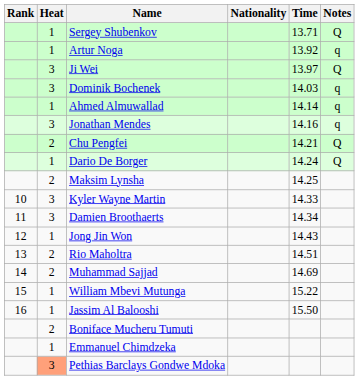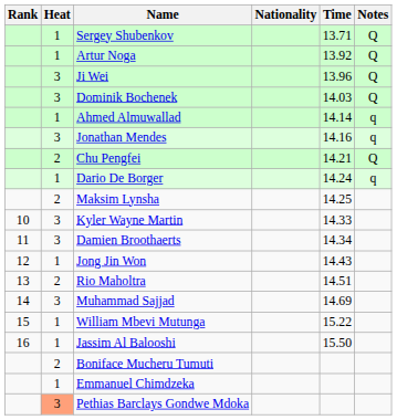 <table class="wikitable sortable" style="text-align:center">
 <tr>
 <th>Rank</th>
 <th>Heat</th>
 <th>Name</th>
 <th>Nationality</th>
 <th>Time</th>
 <th>Notes</th>
 </tr>
 <tr bgcolor=ccffcc>
 <td></td>
 <td>1</td>
 <td align=left><a href='#'>Sergey Shubenkov</a></td>
 <td align=left></td>
 <td>13.71</td>
 <td>Q</td>
 </tr>
 <tr bgcolor=ccffcc>
 <td></td>
 <td>1</td>
 <td align=left><a href='#'>Artur Noga</a></td>
 <td align=left></td>
 <td>13.92</td>
-<td>q</td>
+<td>Q</td>
 </tr>
 <tr bgcolor=ccffcc>
 <td></td>
 <td>3</td>
 <td align=left><a href='#'>Ji Wei</a></td>
 <td align=left></td>
-<td>13.97</td>
+<td>13.96</td>
 <td>Q</td>
 </tr>
 <tr bgcolor=ccffcc>
 <td></td>
 <td>3</td>
 <td align=left><a href='#'>Dominik Bochenek</a></td>
 <td align=left></td>
 <td>14.03</td>
-<td>q</td>
+<td>Q</td>
 </tr>
 <tr bgcolor=ccffcc>
 <td></td>
 <td>1</td>
 <td align=left><a href='#'>Ahmed Almuwallad</a></td>
 <td align=left></td>
 <td>14.14</td>
 <td>q</td>
 </tr>
 <tr bgcolor=ddffdd>
 <td></td>
 <td>3</td>
 <td align=left><a href='#'>Jonathan Mendes</a></td>
 <td align=left></td>
 <td>14.16</td>
 <td>q</td>
 </tr>
 <tr bgcolor=ccffcc>
 <td></td>
 <td>2</td>
 <td align=left><a href='#'>Chu Pengfei</a></td>
 <td align=left></td>
 <td>14.21</td>
 <td>Q</td>
 </tr>
 <tr bgcolor=ddffdd>
 <td></td>
 <td>1</td>
 <td align=left><a href='#'>Dario De Borger</a></td>
 <td align=left></td>
 <td>14.24</td>
-<td>Q</td>
+<td>q</td>
 </tr>
 <tr>
 <td></td>
 <td>2</td>
 <td align=left><a href='#'>Maksim Lynsha</a></td>
 <td align=left></td>
 <td>14.25</td>
 <td></td>
 </tr>
 <tr>
 <td>10</td>
 <td>3</td>
 <td align=left><a href='#'>Kyler Wayne Martin</a></td>
 <td align=left></td>
 <td>14.33</td>
 <td></td>
 </tr>
 <tr>
 <td>11</td>
 <td>3</td>
 <td align=left><a href='#'>Damien Broothaerts</a></td>
 <td align=left></td>
 <td>14.34</td>
 <td></td>
 </tr>
 <tr>
 <td>12</td>
 <td>1</td>
 <td align=left><a href='#'>Jong Jin Won</a></td>
 <td align=left></td>
 <td>14.43</td>
 <td></td>
 </tr>
 <tr>
 <td>13</td>
 <td>2</td>
 <td align=left><a href='#'>Rio Maholtra</a></td>
 <td align=left></td>
 <td>14.51</td>
 <td></td>
 </tr>
 <tr>
 <td>14</td>
-<td>2</td>
+<td>3</td>
 <td align=left><a href='#'>Muhammad Sajjad</a></td>
 <td align=left></td>
 <td>14.69</td>
 <td></td>
 </tr>
 <tr>
 <td>15</td>
 <td>1</td>
 <td align=left><a href='#'>William Mbevi Mutunga</a></td>
 <td align=left></td>
 <td>15.22</td>
 <td></td>
 </tr>
 <tr>
 <td>16</td>
 <td>1</td>
 <td align=left><a href='#'>Jassim Al Balooshi</a></td>
 <td align=left></td>
 <td>15.50</td>
 <td></td>
 </tr>
 <tr>
 <td></td>
 <td>2</td>
 <td align=left><a href='#'>Boniface Mucheru Tumuti</a></td>
 <td align=left></td>
 <td></td>
 <td></td>
 </tr>
 <tr>
 <td></td>
 <td>1</td>
 <td align=left><a href='#'>Emmanuel Chimdzeka</a></td>
 <td align=left></td>
 <td></td>
 <td></td>
 </tr>
 <tr>
 <td></td>
 <td style="background: lightsalmon;">3</td>
 <td align=left><a href='#'>Pethias Barclays Gondwe Mdoka</a></td>
 <td align=left></td>
 <td></td>
 <td></td>
 </tr>
 </table>
